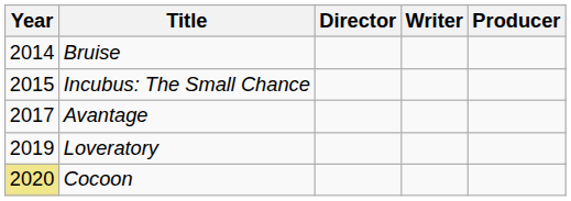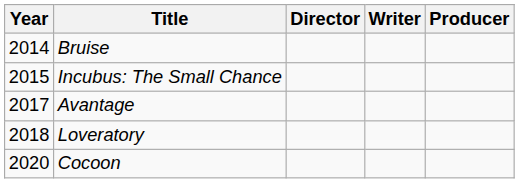 <table class="wikitable sortable">
 <tr>
 <th>Year</th>
 <th>Title</th>
 <th>Director</th>
 <th>Writer</th>
 <th>Producer</th>
 </tr>
 <tr>
 <td>2014</td>
 <td><em>Bruise</em></td>
 <td></td>
 <td></td>
 <td></td>
 </tr>
 <tr>
 <td>2015</td>
 <td><em>Incubus: The Small Chance</em></td>
 <td></td>
 <td></td>
 <td></td>
 </tr>
 <tr>
 <td>2017</td>
 <td><em>Avantage</em></td>
 <td></td>
 <td></td>
 <td></td>
 </tr>
 <tr>
-<td>2019</td>
+<td>2018</td>
 <td><em>Loveratory</em></td>
 <td></td>
 <td></td>
 <td></td>
 </tr>
 <tr>
-<td style="background: khaki;">2020</td>
+<td>2020</td>
 <td><em>Cocoon</em></td>
 <td></td>
 <td></td>
 <td></td>
 </tr>
 </table>
